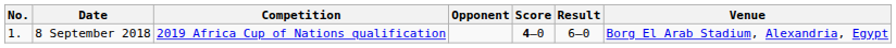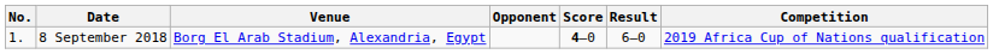 <table class="wikitable" style="font-size:100%;">
 <tr>
 <th>No.</th>
 <th>Date</th>
-<th>Competition</th>
+<th>Venue</th>
 <th>Opponent</th>
 <th>Score</th>
 <th>Result</th>
-<th>Venue</th>
+<th>Competition</th>
 </tr>
 <tr>
 <td>1.</td>
 <td>8 September 2018</td>
-<td><a href='#'>2019 Africa Cup of Nations qualification</a></td>
+<td><a href='#'>Borg El Arab Stadium</a>, <a href='#'>Alexandria</a>, <a href='#'>Egypt</a></td>
 <td></td>
 <td align=center><strong>4</strong>–0</td>
 <td align=center>6–0</td>
-<td><a href='#'>Borg El Arab Stadium</a>, <a href='#'>Alexandria</a>, <a href='#'>Egypt</a></td>
+<td><a href='#'>2019 Africa Cup of Nations qualification</a></td>
 </tr>
 </table>
